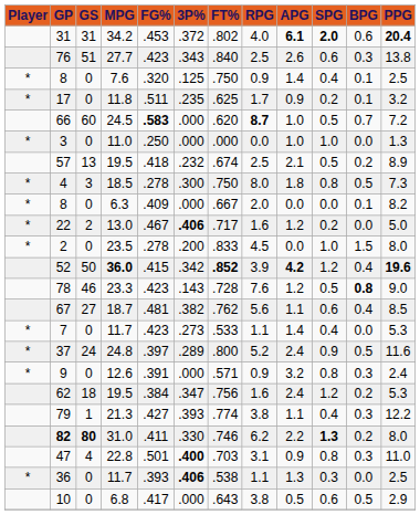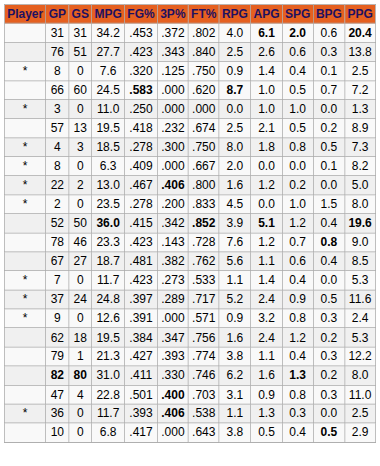 <table class="wikitable sortable" style="text-align:right;">
 <tr>
 <th style="background:#E56020; color:#1D1160">Player</th>
 <th style="background:#E56020; color:#1D1160">GP</th>
 <th style="background:#E56020; color:#1D1160">GS</th>
 <th style="background:#E56020; color:#1D1160">MPG</th>
 <th style="background:#E56020; color:#1D1160">FG%</th>
 <th style="background:#E56020; color:#1D1160">3P%</th>
 <th style="background:#E56020; color:#1D1160">FT%</th>
 <th style="background:#E56020; color:#1D1160">RPG</th>
 <th style="background:#E56020; color:#1D1160">APG</th>
 <th style="background:#E56020; color:#1D1160">SPG</th>
 <th style="background:#E56020; color:#1D1160">BPG</th>
 <th style="background:#E56020; color:#1D1160">PPG</th>
 </tr>
 <tr align="center" bgcolor="">
 <td><strong></strong></td>
 <td>31</td>
 <td>31</td>
 <td>34.2</td>
 <td>.453</td>
 <td>.372</td>
 <td>.802</td>
 <td>4.0</td>
 <td><strong>6.1</strong></td>
 <td><strong>2.0</strong></td>
 <td>0.6</td>
 <td><strong>20.4</strong></td>
 </tr>
 <tr align="center" bgcolor="#f0f0f0">
 <td><strong></strong></td>
 <td>76</td>
 <td>51</td>
 <td>27.7</td>
 <td>.423</td>
 <td>.343</td>
 <td>.840</td>
 <td>2.5</td>
 <td>2.6</td>
 <td>0.6</td>
 <td>0.3</td>
 <td>13.8</td>
 </tr>
 <tr align="center" bgcolor="">
 <td><strong></strong>*</td>
 <td>8</td>
 <td>0</td>
 <td>7.6</td>
 <td>.320</td>
 <td>.125</td>
 <td>.750</td>
 <td>0.9</td>
 <td>1.4</td>
 <td>0.4</td>
 <td>0.1</td>
 <td>2.5</td>
-</tr>
-<tr align="center" bgcolor="#f0f0f0">
-<td><strong></strong>*</td>
-<td>17</td>
-<td>0</td>
-<td>11.8</td>
-<td>.511</td>
-<td>.235</td>
-<td>.625</td>
-<td>1.7</td>
-<td>0.9</td>
-<td>0.2</td>
-<td>0.1</td>
-<td>3.2</td>
 </tr>
 <tr align="center" bgcolor="">
 <td><strong></strong></td>
 <td>66</td>
 <td>60</td>
 <td>24.5</td>
 <td><strong>.583</strong></td>
 <td>.000</td>
 <td>.620</td>
 <td><strong>8.7</strong></td>
 <td>1.0</td>
 <td>0.5</td>
 <td>0.7</td>
 <td>7.2</td>
 </tr>
 <tr align="center" bgcolor="#f0f0f0">
 <td><strong></strong>*</td>
 <td>3</td>
 <td>0</td>
 <td>11.0</td>
 <td>.250</td>
 <td>.000</td>
 <td>.000</td>
 <td>0.0</td>
 <td>1.0</td>
 <td>1.0</td>
 <td>0.0</td>
 <td>1.3</td>
 </tr>
 <tr align="center" bgcolor="">
 <td><strong></strong></td>
 <td>57</td>
 <td>13</td>
 <td>19.5</td>
 <td>.418</td>
 <td>.232</td>
 <td>.674</td>
 <td>2.5</td>
 <td>2.1</td>
 <td>0.5</td>
 <td>0.2</td>
 <td>8.9</td>
 </tr>
 <tr align="center" bgcolor="#f0f0f0">
 <td><strong></strong>*</td>
 <td>4</td>
 <td>3</td>
 <td>18.5</td>
 <td>.278</td>
 <td>.300</td>
 <td>.750</td>
 <td>8.0</td>
 <td>1.8</td>
 <td>0.8</td>
 <td>0.5</td>
 <td>7.3</td>
 </tr>
 <tr align="center" bgcolor="">
 <td><strong></strong>*</td>
 <td>8</td>
 <td>0</td>
 <td>6.3</td>
 <td>.409</td>
 <td>.000</td>
 <td>.667</td>
 <td>2.0</td>
 <td>0.0</td>
 <td>0.0</td>
 <td>0.1</td>
 <td>8.2</td>
 </tr>
 <tr align="center" bgcolor="#f0f0f0">
 <td><strong></strong>*</td>
 <td>22</td>
 <td>2</td>
 <td>13.0</td>
 <td>.467</td>
 <td><strong>.406</strong></td>
-<td>.717</td>
+<td>.800</td>
 <td>1.6</td>
 <td>1.2</td>
 <td>0.2</td>
 <td>0.0</td>
 <td>5.0</td>
 </tr>
 <tr align="center" bgcolor="">
 <td><strong></strong>*</td>
 <td>2</td>
 <td>0</td>
 <td>23.5</td>
 <td>.278</td>
 <td>.200</td>
 <td>.833</td>
 <td>4.5</td>
 <td>0.0</td>
 <td>1.0</td>
 <td>1.5</td>
 <td>8.0</td>
 </tr>
 <tr align="center" bgcolor="#f0f0f0">
 <td><strong></strong></td>
 <td>52</td>
 <td>50</td>
 <td><strong>36.0</strong></td>
 <td>.415</td>
 <td>.342</td>
 <td><strong>.852</strong></td>
 <td>3.9</td>
-<td><strong>4.2</strong></td>
+<td><strong>5.1</strong></td>
 <td>1.2</td>
 <td>0.4</td>
 <td><strong>19.6</strong></td>
 </tr>
 <tr align="center" bgcolor="">
 <td><strong></strong></td>
 <td>78</td>
 <td>46</td>
 <td>23.3</td>
 <td>.423</td>
 <td>.143</td>
 <td>.728</td>
 <td>7.6</td>
 <td>1.2</td>
-<td>0.5</td>
+<td>0.7</td>
 <td><strong>0.8</strong></td>
 <td>9.0</td>
 </tr>
 <tr align="center" bgcolor="#f0f0f0">
 <td><strong></strong></td>
 <td>67</td>
 <td>27</td>
 <td>18.7</td>
 <td>.481</td>
 <td>.382</td>
 <td>.762</td>
 <td>5.6</td>
 <td>1.1</td>
 <td>0.6</td>
 <td>0.4</td>
 <td>8.5</td>
 </tr>
 <tr align="center" bgcolor="">
 <td><strong></strong>*</td>
 <td>7</td>
 <td>0</td>
 <td>11.7</td>
 <td>.423</td>
 <td>.273</td>
 <td>.533</td>
 <td>1.1</td>
 <td>1.4</td>
 <td>0.4</td>
 <td>0.0</td>
 <td>5.3</td>
 </tr>
 <tr align="center" bgcolor="#f0f0f0">
 <td><strong></strong>*</td>
 <td>37</td>
 <td>24</td>
 <td>24.8</td>
 <td>.397</td>
 <td>.289</td>
-<td>.800</td>
+<td>.717</td>
 <td>5.2</td>
 <td>2.4</td>
 <td>0.9</td>
 <td>0.5</td>
 <td>11.6</td>
 </tr>
 <tr align="center" bgcolor="">
 <td><strong></strong>*</td>
 <td>9</td>
 <td>0</td>
 <td>12.6</td>
 <td>.391</td>
 <td>.000</td>
 <td>.571</td>
 <td>0.9</td>
 <td>3.2</td>
 <td>0.8</td>
 <td>0.3</td>
 <td>2.4</td>
 </tr>
 <tr align="center" bgcolor="#f0f0f0">
 <td><strong></strong></td>
 <td>62</td>
 <td>18</td>
 <td>19.5</td>
 <td>.384</td>
 <td>.347</td>
 <td>.756</td>
 <td>1.6</td>
 <td>2.4</td>
 <td>1.2</td>
 <td>0.2</td>
 <td>5.3</td>
 </tr>
 <tr align="center" bgcolor="">
 <td><strong></strong></td>
 <td>79</td>
 <td>1</td>
 <td>21.3</td>
 <td>.427</td>
 <td>.393</td>
 <td>.774</td>
 <td>3.8</td>
 <td>1.1</td>
 <td>0.4</td>
 <td>0.3</td>
 <td>12.2</td>
 </tr>
 <tr align="center" bgcolor="#f0f0f0">
 <td><strong></strong></td>
 <td><strong>82</strong></td>
 <td><strong>80</strong></td>
 <td>31.0</td>
 <td>.411</td>
 <td>.330</td>
 <td>.746</td>
 <td>6.2</td>
-<td>2.2</td>
+<td>1.6</td>
 <td><strong>1.3</strong></td>
 <td>0.2</td>
 <td>8.0</td>
 </tr>
 <tr align="center" bgcolor="">
 <td><strong></strong></td>
 <td>47</td>
 <td>4</td>
 <td>22.8</td>
 <td>.501</td>
 <td><strong>.400</strong></td>
 <td>.703</td>
 <td>3.1</td>
 <td>0.9</td>
 <td>0.8</td>
 <td>0.3</td>
 <td>11.0</td>
 </tr>
 <tr align="center" bgcolor="#f0f0f0">
 <td><strong></strong>*</td>
 <td>36</td>
 <td>0</td>
 <td>11.7</td>
 <td>.393</td>
 <td><strong>.406</strong></td>
 <td>.538</td>
 <td>1.1</td>
 <td>1.3</td>
 <td>0.3</td>
 <td>0.0</td>
 <td>2.5</td>
 </tr>
 <tr align="center" bgcolor="">
 <td><strong></strong></td>
 <td>10</td>
 <td>0</td>
 <td>6.8</td>
 <td>.417</td>
 <td>.000</td>
 <td>.643</td>
 <td>3.8</td>
 <td>0.5</td>
-<td>0.6</td>
-<td>0.5</td>
+<td>0.4</td>
+<td><strong>0.5</strong></td>
 <td>2.9</td>
 </tr>
 <tr>
 </tr>
 </table>
